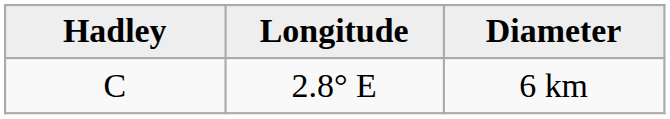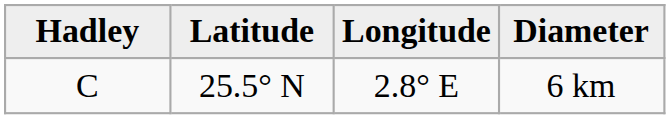 <table class="wikitable">
 <tr>
 <th width="25%" style="background:#eeeeee;">Hadley</th>
+<th width="25%" style="background:#eeeeee;">Latitude</th>
 <th width="25%" style="background:#eeeeee;">Longitude</th>
 <th width="25%" style="background:#eeeeee;">Diameter</th>
 </tr>
 <tr>
 <td align="center">C</td>
+<td align="center">25.5° N</td>
 <td align="center">2.8° E</td>
 <td align="center">6 km</td>
 </tr>
 </table>
